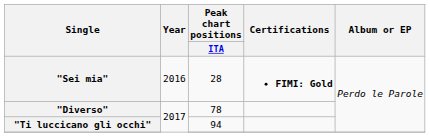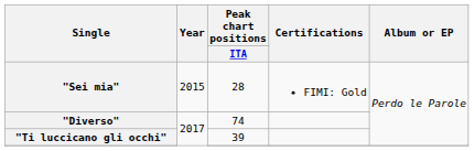 <table class="wikitable plainrowheaders" style="text-align:center;" border="1">
 <tr>
 <th scope="col" rowspan="2" style="width:16em;">Single</th>
 <th scope="col" rowspan="2">Year</th>
 <th scope="col">Peak chart positions</th>
 <th scope="col" rowspan="2">Certifications</th>
 <th scope="col" rowspan="2">Album or EP</th>
 </tr>
 <tr>
 <th scope="col" style="width:3em;font-size:90%;"><a href='#'>ITA</a><br></th>
 </tr>
 <tr>
 <th scope="row">"Sei mia"</th>
-<td>2016</td>
+<td>2015</td>
 <td>28</td>
-<td><strong><br><ul><li>FIMI: Gold</li></ul></strong></td>
+<td><br><ul><li>FIMI: Gold</li></ul></td>
 <td style="text-align:center;" rowspan="3"><em>Perdo le Parole</em></td>
 </tr>
 <tr>
 <th scope="row">"Diverso"</th>
 <td rowspan="3">2017</td>
-<td>78</td>
+<td>74</td>
 <td></td>
 </tr>
 <tr>
 <th scope="row">"Ti luccicano gli occhi"</th>
-<td>94</td>
+<td>39</td>
 <td></td>
 </tr>
 <tr>
 </tr>
 </table>
